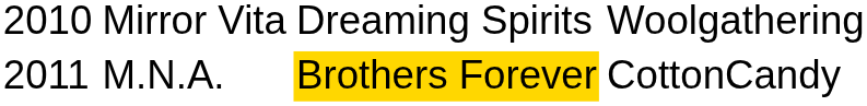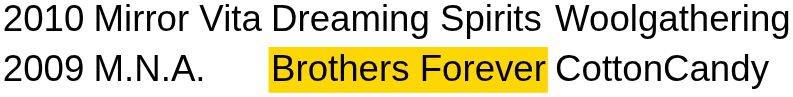 <table>
 <tr>
 <td>2010</td>
 <td> Mirror Vita</td>
 <td> Dreaming Spirits</td>
 <td> Woolgathering</td>
 </tr>
 <tr>
-<td>2011 </td>
+<td>2009 </td>
 <td> M.N.A.</td>
 <td style="background: gold;"> Brothers Forever</td>
 <td> CottonCandy</td>
 </tr>
 </table>
